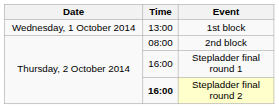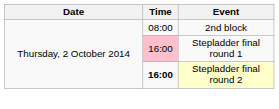 <table class = "wikitable" style="text-align:center;">
 <tr>
 <th width=220>Date</th>
 <th width=50>Time</th>
 <th width=150>Event</th>
 </tr>
 <tr>
-<td>Wednesday, 1 October 2014</td>
-<td>13:00</td>
-<td>1st block</td>
-</tr>
-<tr>
 <td rowspan=3>Thursday, 2 October 2014</td>
 <td>08:00</td>
 <td>2nd block</td>
 </tr>
 <tr>
-<td>16:00</td>
+<td style="background: pink;">16:00</td>
 <td>Stepladder final round 1</td>
 </tr>
 <tr>
 <td><strong>16:00</strong></td>
 <td bgcolor=ffffcc>Stepladder final round 2</td>
 </tr>
 </table>
